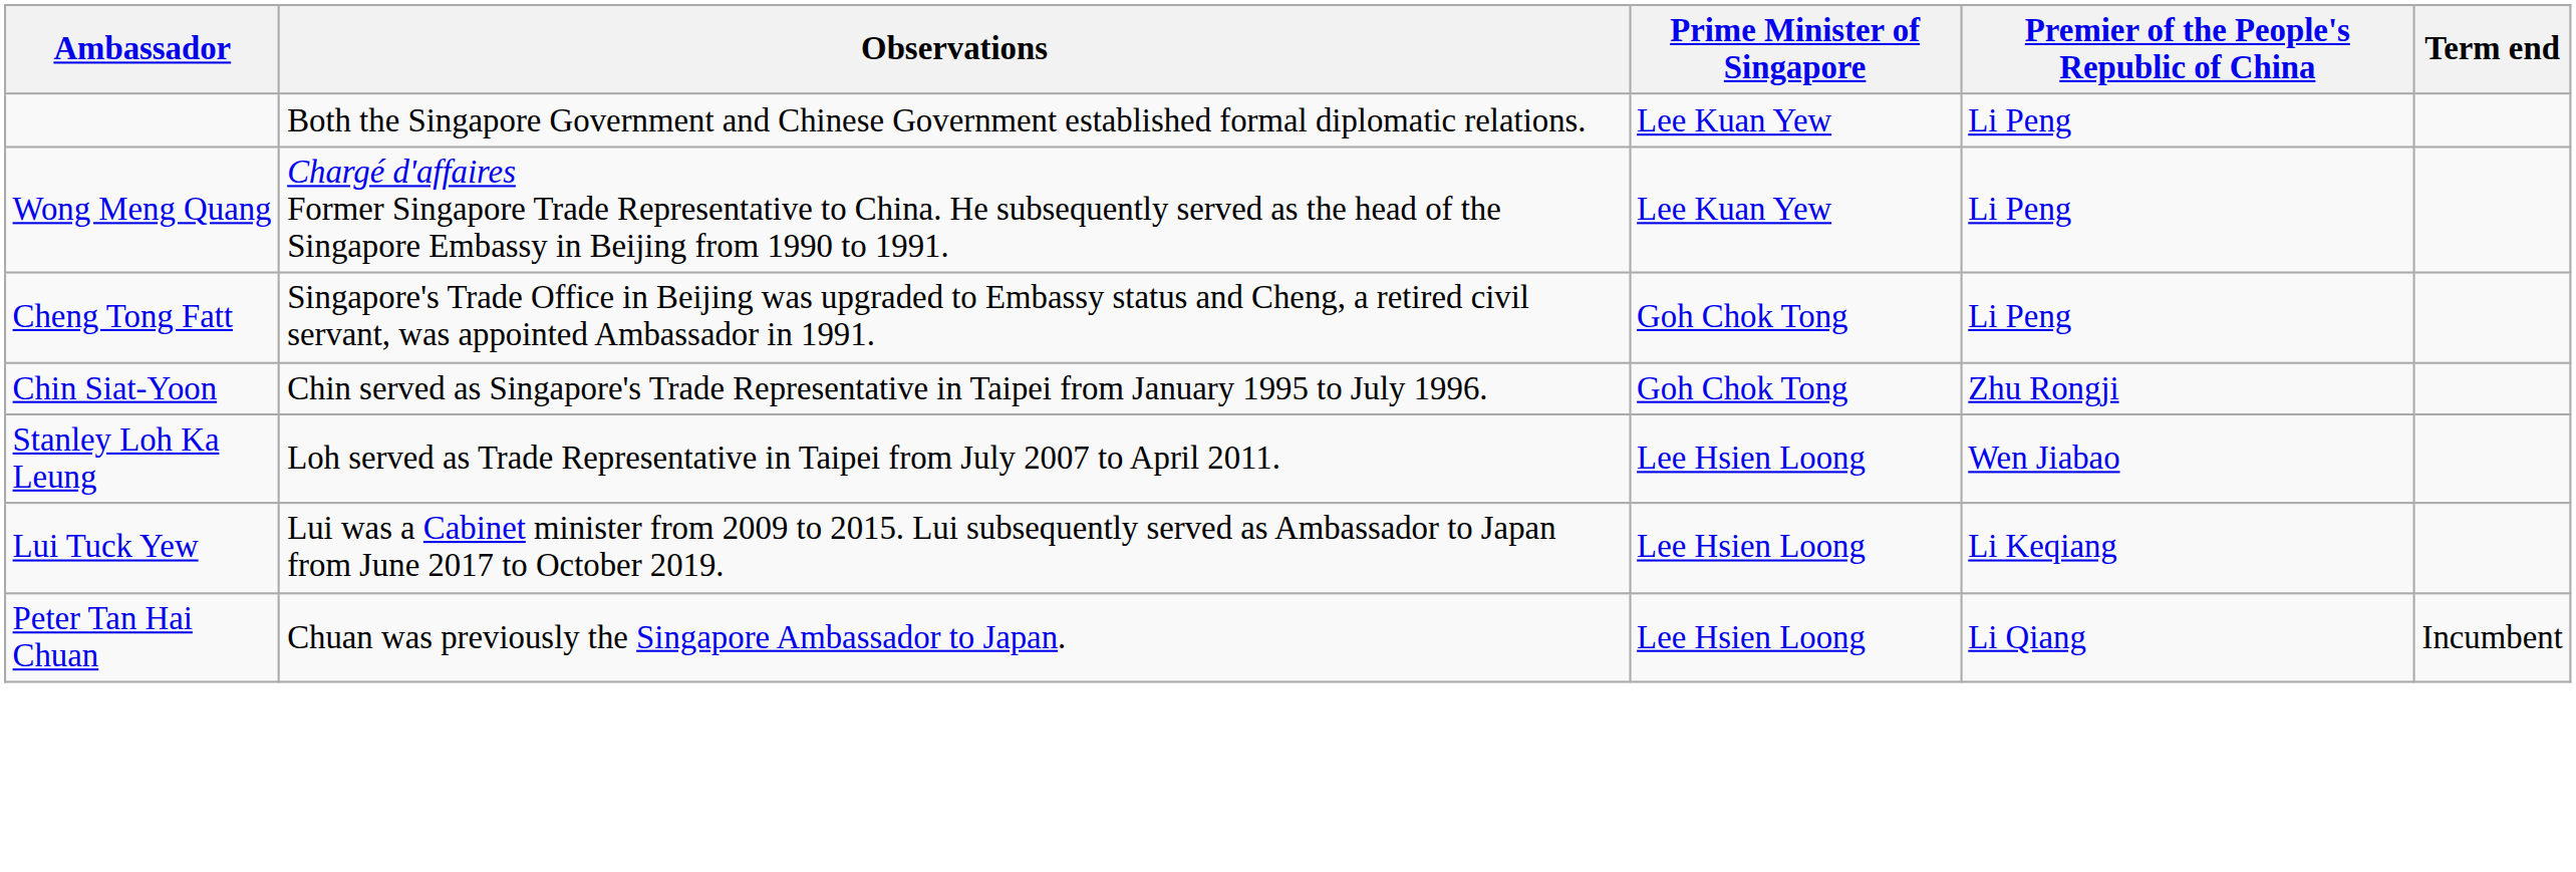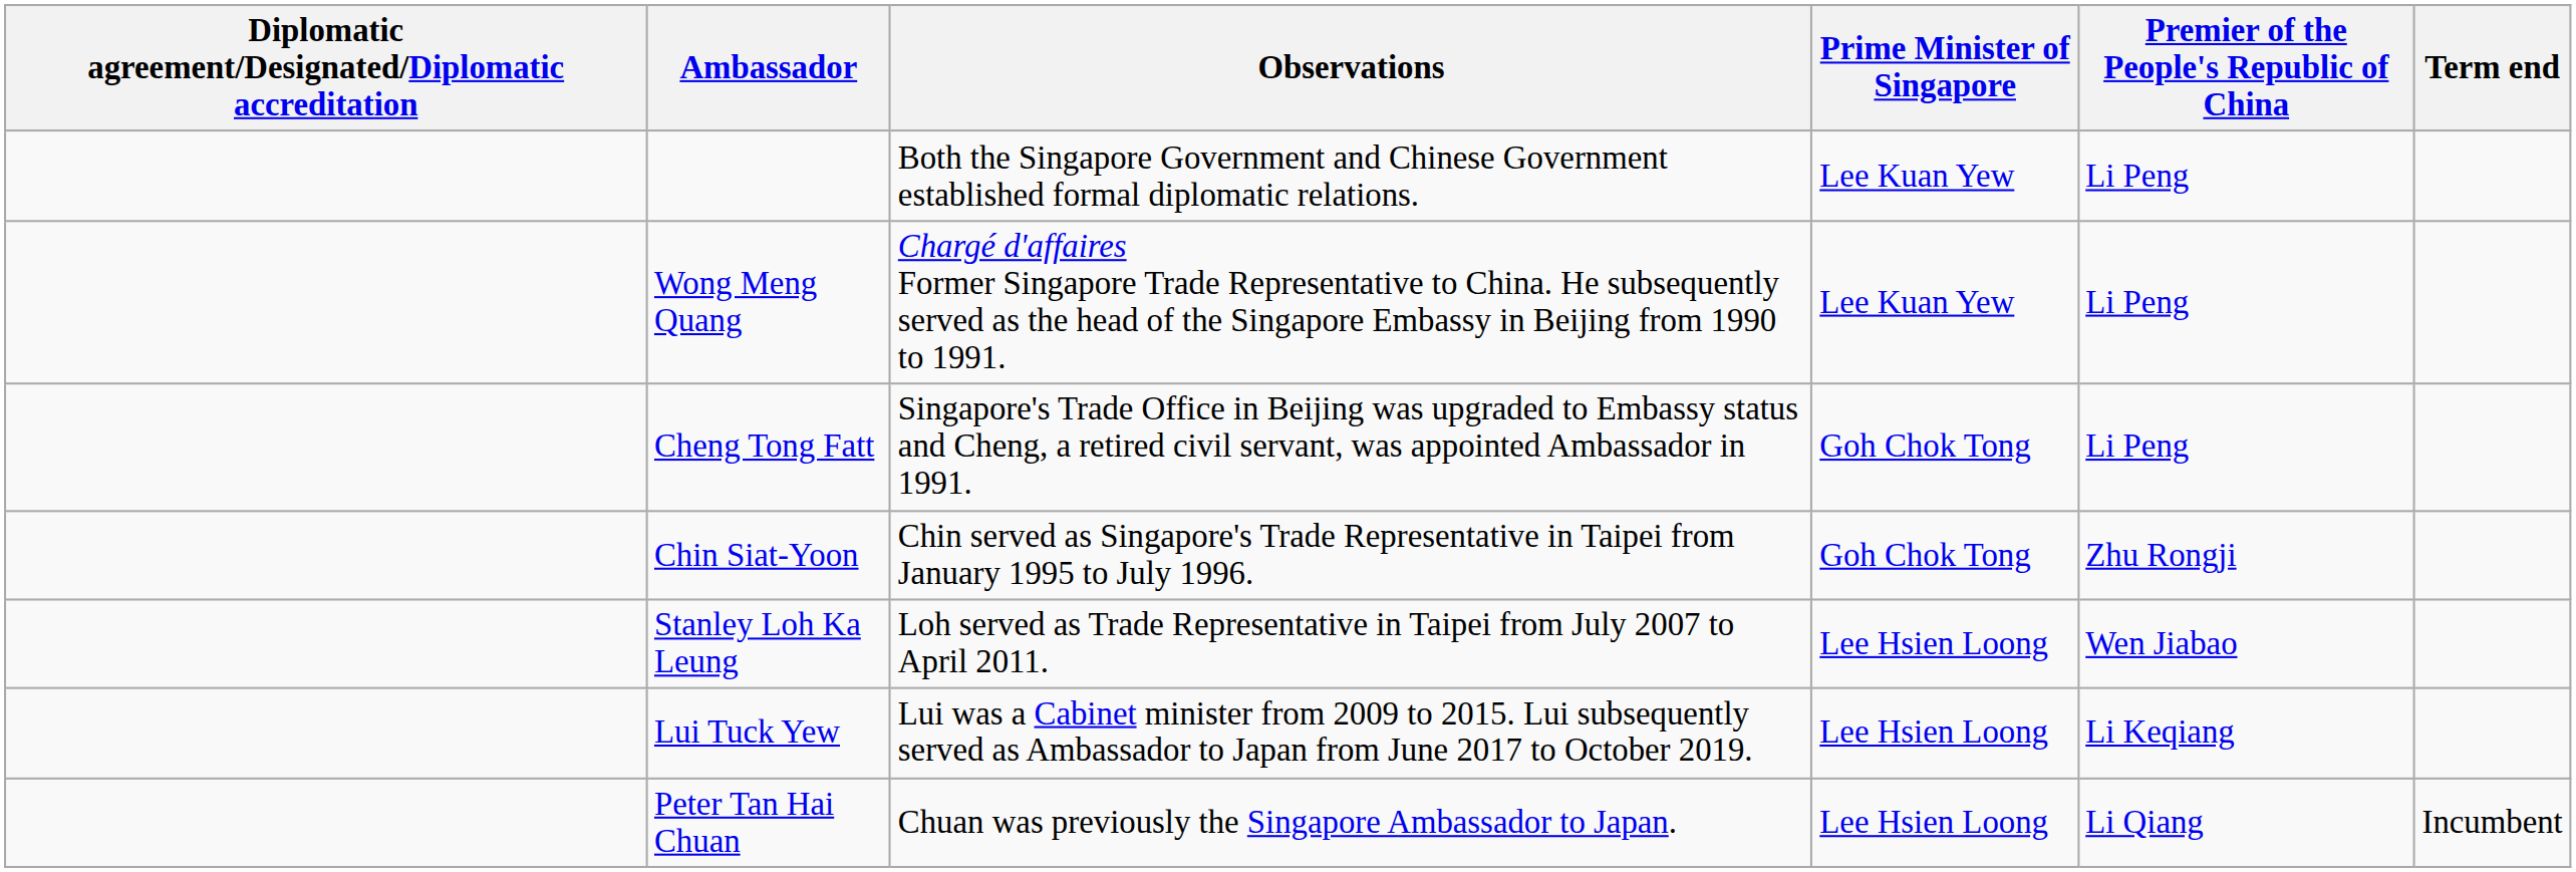 <table class="wikitable sortable">
 <tr>
+<th>Diplomatic agreement/Designated/<a href='#'>Diplomatic accreditation</a></th>
 <th><a href='#'>Ambassador</a></th>
 <th>Observations</th>
 <th><a href='#'>Prime Minister of Singapore</a></th>
 <th><a href='#'>Premier of the People's Republic of China</a></th>
 <th>Term end</th>
 </tr>
 <tr>
 <td></td>
+<td></td>
 <td>Both the Singapore Government and Chinese Government established formal diplomatic relations.</td>
 <td><a href='#'>Lee Kuan Yew</a></td>
 <td><a href='#'>Li Peng</a></td>
 <td></td>
 </tr>
 <tr>
+<td></td>
 <td><a href='#'>Wong Meng Quang</a></td>
 <td><em><a href='#'>Chargé d'affaires</a></em><br>Former Singapore Trade Representative to China. He subsequently served as the head of the Singapore Embassy in Beijing from 1990 to 1991.</td>
 <td><a href='#'>Lee Kuan Yew</a></td>
 <td><a href='#'>Li Peng</a></td>
 <td></td>
 </tr>
 <tr>
+<td></td>
 <td><a href='#'>Cheng Tong Fatt</a></td>
 <td>Singapore's Trade Office in Beijing was upgraded to Embassy status and Cheng, a retired civil servant, was appointed Ambassador in 1991.</td>
 <td><a href='#'>Goh Chok Tong</a></td>
 <td><a href='#'>Li Peng</a></td>
 <td></td>
 </tr>
 <tr>
+<td></td>
 <td><a href='#'>Chin Siat-Yoon</a></td>
 <td>Chin served as Singapore's Trade Representative in Taipei from January 1995 to July 1996.</td>
 <td><a href='#'>Goh Chok Tong</a></td>
 <td><a href='#'>Zhu Rongji</a></td>
 <td></td>
 </tr>
 <tr>
+<td></td>
 <td><a href='#'>Stanley Loh Ka Leung</a></td>
 <td>Loh served as Trade Representative in Taipei from July 2007 to April 2011.</td>
 <td><a href='#'>Lee Hsien Loong</a></td>
 <td><a href='#'>Wen Jiabao</a></td>
 <td></td>
 </tr>
 <tr>
+<td></td>
 <td><a href='#'>Lui Tuck Yew</a></td>
 <td>Lui was a <a href='#'>Cabinet</a> minister from 2009 to 2015. Lui subsequently served as Ambassador to Japan from June 2017 to October 2019.</td>
 <td><a href='#'>Lee Hsien Loong</a></td>
 <td><a href='#'>Li Keqiang</a></td>
 <td></td>
 </tr>
 <tr>
+<td></td>
 <td><a href='#'>Peter Tan Hai Chuan</a></td>
 <td>Chuan was previously the <a href='#'>Singapore Ambassador to Japan</a>.</td>
 <td><a href='#'>Lee Hsien Loong</a></td>
 <td><a href='#'>Li Qiang</a></td>
 <td>Incumbent</td>
 </tr>
 </table>
